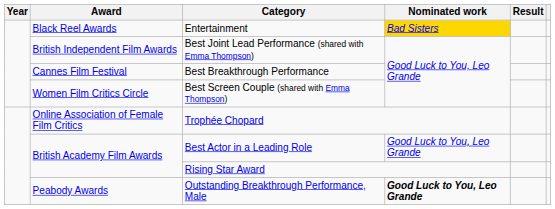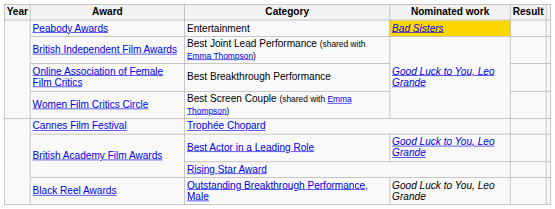 <table class="wikitable plainrowheaders sortable">
 <tr>
 <th>Year</th>
 <th>Award</th>
 <th>Category</th>
 <th>Nominated work</th>
 <th>Result</th>
 <th class="unsortable"></th>
 </tr>
 <tr>
 <td rowspan="4"></td>
-<td><a href='#'>Black Reel Awards</a></td>
+<td><a href='#'>Peabody Awards</a></td>
 <td>Entertainment</td>
 <td style="background: gold;"><em><a href='#'>Bad Sisters</a></em></td>
 <td></td>
 <td style="text-align:center;"></td>
 </tr>
 <tr>
 <td><a href='#'>British Independent Film Awards</a></td>
 <td>Best Joint Lead Performance <small>(shared with <a href='#'>Emma Thompson</a>)</small></td>
 <td rowspan="3"><em><a href='#'>Good Luck to You, Leo Grande</a></em></td>
 <td></td>
 <td style="text-align:center;"></td>
 </tr>
 <tr>
-<td rowspan="1"><a href='#'>Cannes Film Festival</a></td>
+<td><a href='#'>Online Association of Female Film Critics</a></td>
 <td>Best Breakthrough Performance</td>
 <td></td>
 <td style="text-align:center;"></td>
 </tr>
 <tr>
 <td><a href='#'>Women Film Critics Circle</a></td>
 <td>Best Screen Couple <small>(shared with <a href='#'>Emma Thompson</a>)</small></td>
 <td></td>
 <td style="text-align:center;"></td>
 </tr>
 <tr>
 <td rowspan="4"></td>
-<td><a href='#'>Online Association of Female Film Critics</a></td>
+<td rowspan="1"><a href='#'>Cannes Film Festival</a></td>
 <td colspan="2"><a href='#'>Trophée Chopard</a></td>
 <td></td>
 <td style="text-align:center;"></td>
 </tr>
 <tr>
 <td rowspan="2"><a href='#'>British Academy Film Awards</a></td>
 <td><a href='#'>Best Actor in a Leading Role</a></td>
 <td rowspan="1"><em><a href='#'>Good Luck to You, Leo Grande</a></em></td>
 <td></td>
 <td style="text-align:center;"></td>
 </tr>
 <tr>
 <td colspan="2"><a href='#'>Rising Star Award</a></td>
 <td></td>
 <td style="text-align:center;"></td>
 </tr>
 <tr>
-<td><a href='#'>Peabody Awards</a></td>
+<td><a href='#'>Black Reel Awards</a></td>
 <td><a href='#'>Outstanding Breakthrough Performance, Male</a></td>
-<td><strong><em>Good Luck to You, Leo Grande</em></strong></td>
+<td><em>Good Luck to You, Leo Grande</em></td>
 <td></td>
 <td style="text-align:center;"></td>
 </tr>
 </table>
